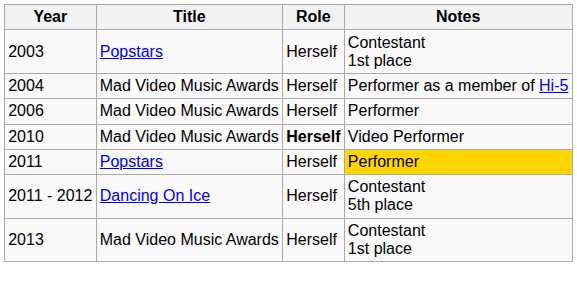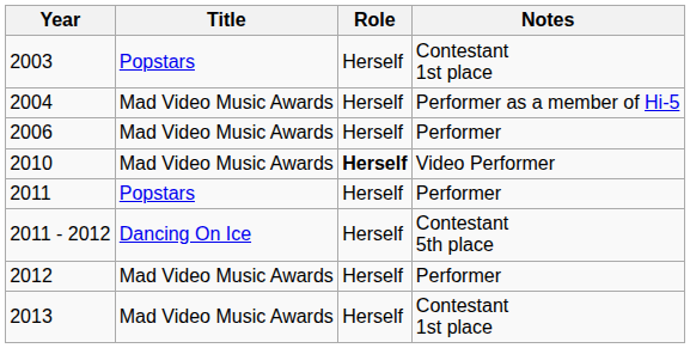 <table class="wikitable">
 <tr>
 </tr>
 <tr style="background:#ccc; text-align:center;">
 <th>Year</th>
 <th>Title</th>
 <th>Role</th>
 <th>Notes</th>
 </tr>
 <tr>
 <td>2003</td>
 <td><a href='#'>Popstars</a></td>
 <td>Herself</td>
 <td>Contestant<br>1st place<br></td>
 </tr>
 <tr>
 <td>2004</td>
 <td>Mad Video Music Awards</td>
 <td>Herself</td>
 <td>Performer as a member of <a href='#'>Hi-5</a></td>
 </tr>
 <tr>
 <td>2006</td>
 <td>Mad Video Music Awards</td>
 <td>Herself</td>
 <td>Performer</td>
 </tr>
 <tr>
 <td>2010</td>
 <td>Mad Video Music Awards</td>
 <td><strong>Herself</strong></td>
 <td>Video Performer</td>
 </tr>
 <tr>
 <td>2011</td>
 <td><a href='#'>Popstars</a></td>
 <td>Herself</td>
-<td style="background: gold;">Performer</td>
+<td>Performer</td>
 </tr>
 <tr>
 <td>2011 - 2012</td>
 <td><a href='#'>Dancing On Ice</a></td>
 <td>Herself</td>
 <td>Contestant<br>5th place<br></td>
+</tr>
+<tr>
+<td>2012</td>
+<td>Mad Video Music Awards</td>
+<td>Herself</td>
+<td>Performer</td>
 </tr>
 <tr>
 <td>2013</td>
 <td>Mad Video Music Awards</td>
 <td>Herself</td>
 <td>Contestant<br>1st place<br></td>
 </tr>
 <tr>
 </tr>
 </table>
